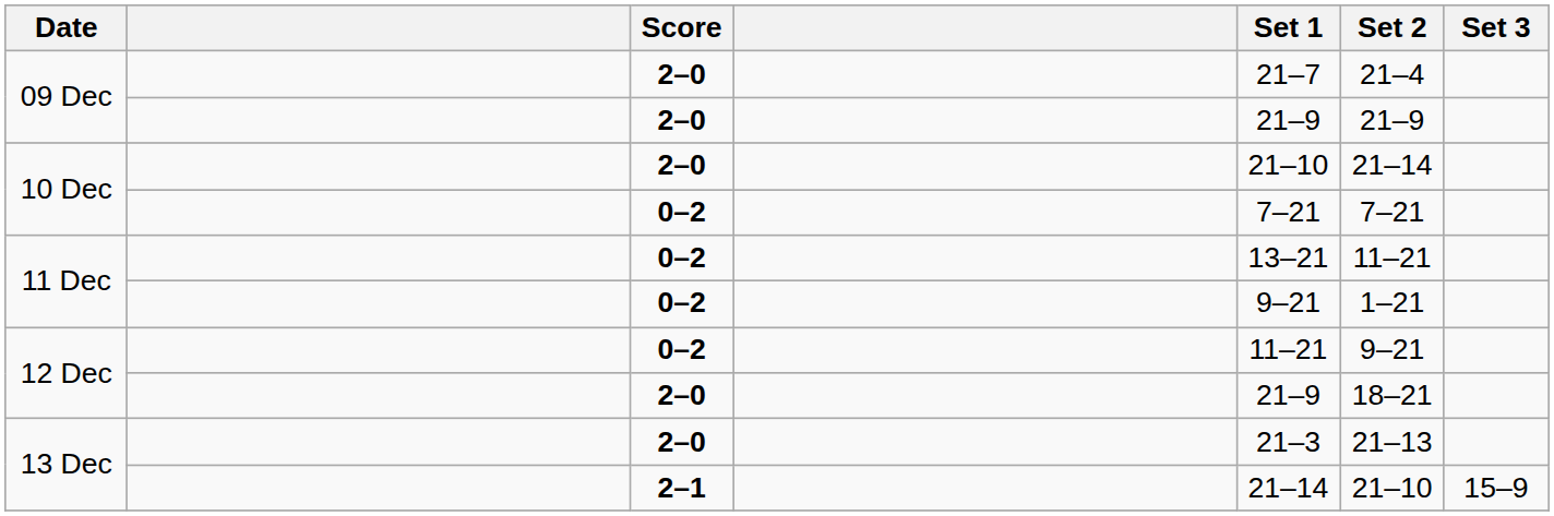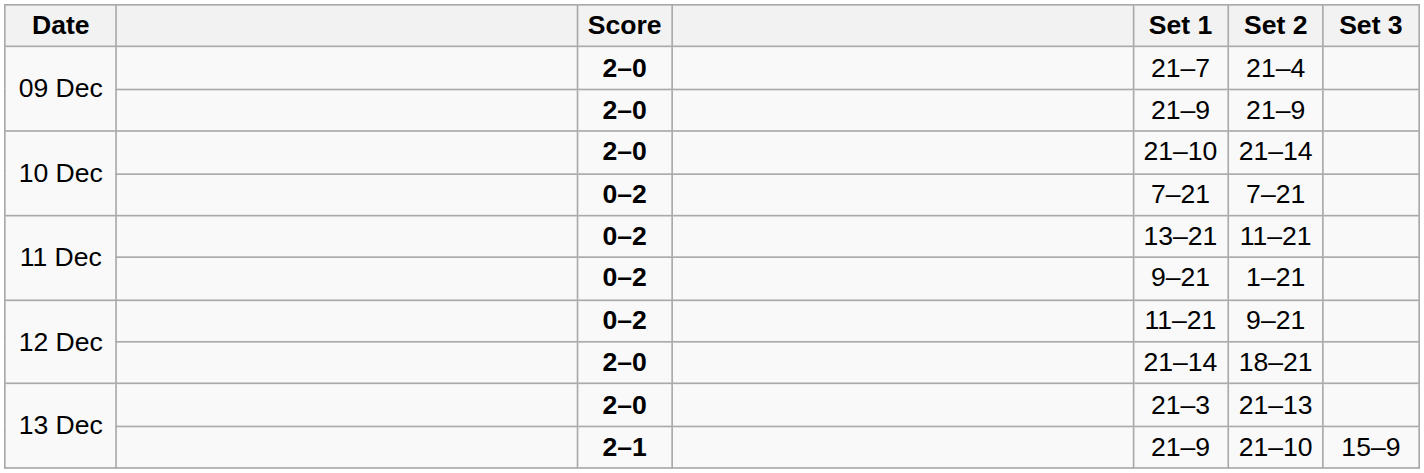 <table class="wikitable" style="text-align: center;">
 <tr>
 <th width="60">Date</th>
 <th align="right" width="270"></th>
 <th width="50">Score</th>
 <th align="left" width="270"></th>
 <th width="50">Set 1</th>
 <th width="50">Set 2</th>
 <th width="50">Set 3</th>
 </tr>
 <tr>
 <td rowspan=2>09 Dec</td>
 <td align=left><strong></strong></td>
 <td align=center><strong>2–0</strong></td>
 <td align=left></td>
 <td>21–7</td>
 <td>21–4</td>
 <td></td>
 </tr>
 <tr>
 <td align=left><strong></strong></td>
 <td align=center><strong>2–0</strong></td>
 <td align=left></td>
 <td>21–9</td>
 <td>21–9</td>
 <td></td>
 </tr>
 <tr>
 <td rowspan=2>10 Dec</td>
 <td align=left><strong></strong></td>
 <td align=center><strong>2–0</strong></td>
 <td align=left></td>
 <td>21–10</td>
 <td>21–14</td>
 <td></td>
 </tr>
 <tr>
 <td align=left></td>
 <td align=center><strong>0–2</strong></td>
 <td align=left><strong></strong></td>
 <td>7–21</td>
 <td>7–21</td>
 <td></td>
 </tr>
 <tr>
 <td rowspan=2>11 Dec</td>
 <td align=left></td>
 <td align=center><strong>0–2</strong></td>
 <td align=left><strong></strong></td>
 <td>13–21</td>
 <td>11–21</td>
 <td></td>
 </tr>
 <tr>
 <td align=left></td>
 <td align=center><strong>0–2</strong></td>
 <td align=left><strong></strong></td>
 <td>9–21</td>
 <td>1–21</td>
 <td></td>
 </tr>
 <tr>
 <td rowspan=2>12 Dec</td>
 <td align=left></td>
 <td align=center><strong>0–2</strong></td>
 <td align=left><strong></strong></td>
 <td>11–21</td>
 <td>9–21</td>
 <td></td>
 </tr>
 <tr>
 <td align=left><strong></strong></td>
 <td align=center><strong>2–0</strong></td>
 <td align=left></td>
-<td>21–9</td>
+<td>21–14</td>
 <td>18–21</td>
 <td></td>
 </tr>
 <tr>
 <td rowspan=2>13 Dec</td>
 <td align=left><strong></strong></td>
 <td align=center><strong>2–0</strong></td>
 <td align=left></td>
 <td>21–3</td>
 <td>21–13</td>
 <td></td>
 </tr>
 <tr>
 <td align=left><strong></strong></td>
 <td align=center><strong>2–1</strong></td>
 <td align=left></td>
-<td>21–14</td>
+<td>21–9</td>
 <td>21–10</td>
 <td>15–9</td>
 </tr>
 </table>
